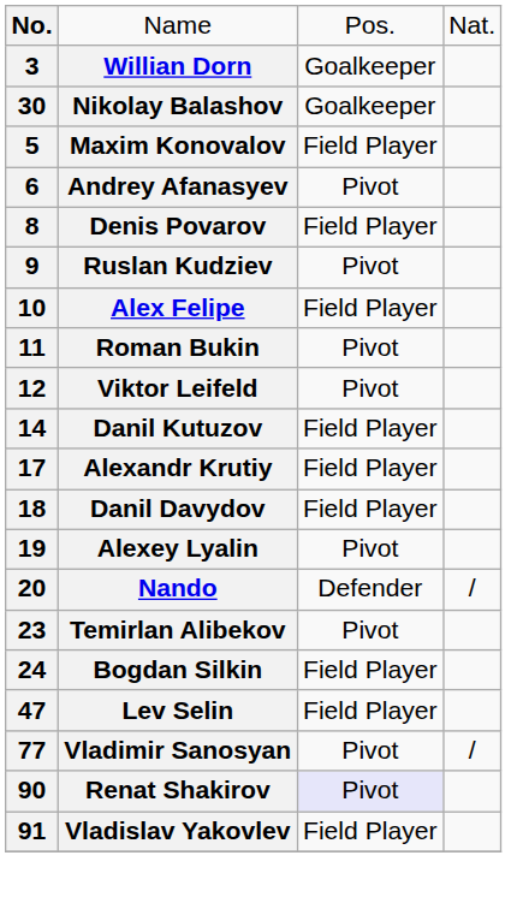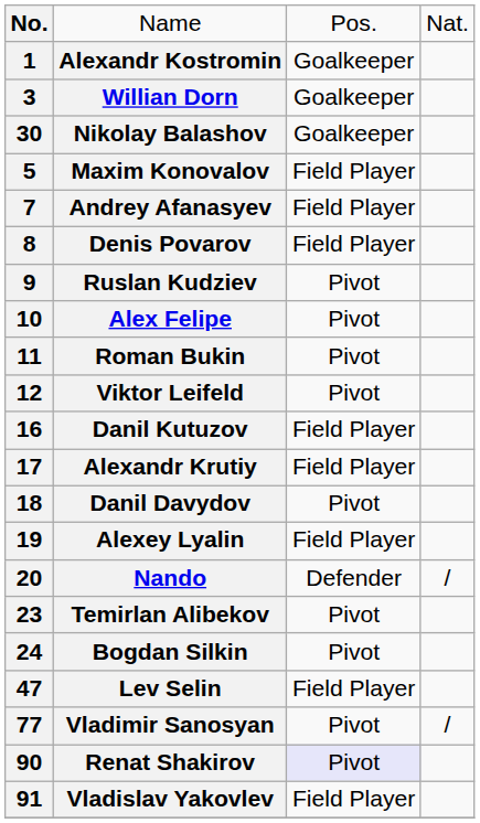 <table class="wikitable sortable" align="center" style="text-align:center;">
 <tr>
 <th>No.</th>
 <td>Name</td>
 <td>Pos.</td>
 <td>Nat.</td>
+</tr>
+<tr>
+<th>1</th>
+<th>Alexandr Kostromin</th>
+<td>Goalkeeper</td>
+<td></td>
 </tr>
 <tr>
 <th>3</th>
 <th><a href='#'>Willian Dorn</a></th>
 <td>Goalkeeper</td>
 <td></td>
 </tr>
 <tr>
 <th>30</th>
 <th>Nikolay Balashov</th>
 <td>Goalkeeper</td>
 <td></td>
 </tr>
 <tr>
 <th>5</th>
 <th>Maxim Konovalov</th>
 <td>Field Player</td>
 <td></td>
 </tr>
 <tr>
-<th>6</th>
+<th>7</th>
 <th>Andrey Afanasyev</th>
-<td>Pivot</td>
+<td>Field Player</td>
 <td></td>
 </tr>
 <tr>
 <th>8</th>
 <th>Denis Povarov</th>
 <td>Field Player</td>
 <td></td>
 </tr>
 <tr>
 <th>9</th>
 <th>Ruslan Kudziev</th>
 <td>Pivot</td>
 <td></td>
 </tr>
 <tr>
 <th>10</th>
 <th><a href='#'>Alex Felipe</a></th>
-<td>Field Player</td>
+<td>Pivot</td>
 <td></td>
 </tr>
 <tr>
 <th>11</th>
 <th>Roman Bukin</th>
 <td>Pivot</td>
 <td></td>
 </tr>
 <tr>
 <th>12</th>
 <th>Viktor Leifeld</th>
 <td>Pivot</td>
 <td></td>
 </tr>
 <tr>
-<th>14</th>
+<th>16</th>
 <th>Danil Kutuzov</th>
 <td>Field Player</td>
 <td></td>
 </tr>
 <tr>
 <th>17</th>
 <th>Alexandr Krutiy</th>
 <td>Field Player</td>
 <td></td>
 </tr>
 <tr>
 <th>18</th>
 <th>Danil Davydov</th>
-<td>Field Player</td>
+<td>Pivot</td>
 <td></td>
 </tr>
 <tr>
 <th>19</th>
 <th>Alexey Lyalin</th>
-<td>Pivot</td>
+<td>Field Player</td>
 <td></td>
 </tr>
 <tr>
 <th>20</th>
 <th><a href='#'>Nando</a></th>
 <td>Defender</td>
 <td>/</td>
 </tr>
 <tr>
 <th>23</th>
 <th>Temirlan Alibekov</th>
 <td>Pivot</td>
 <td></td>
 </tr>
 <tr>
 <th>24</th>
 <th>Bogdan Silkin</th>
-<td>Field Player</td>
+<td>Pivot</td>
 <td></td>
 </tr>
 <tr>
 <th>47</th>
 <th>Lev Selin</th>
 <td>Field Player</td>
 <td></td>
 </tr>
 <tr>
 <th>77</th>
 <th>Vladimir Sanosyan</th>
 <td>Pivot</td>
 <td>/</td>
 </tr>
 <tr>
 <th>90</th>
 <th>Renat Shakirov</th>
 <td style="background: lavender;">Pivot</td>
 <td></td>
 </tr>
 <tr>
 <th>91</th>
 <th>Vladislav Yakovlev</th>
 <td>Field Player</td>
 <td></td>
 </tr>
 <tr>
 </tr>
 </table>
